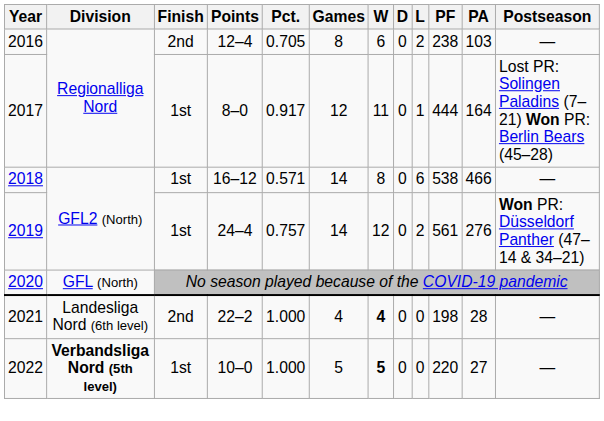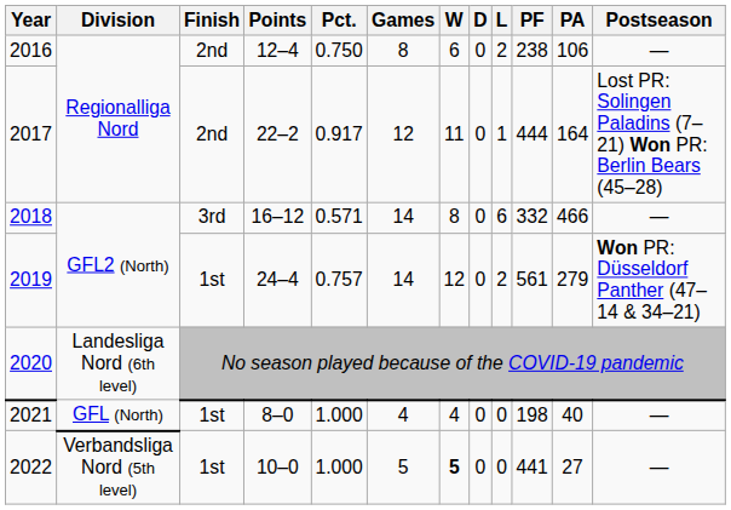 <table class="wikitable" style="text-align:center">
 <tr>
 <th>Year</th>
 <th>Division</th>
 <th>Finish</th>
 <th>Points</th>
 <th>Pct.</th>
 <th>Games</th>
 <th>W</th>
 <th>D</th>
 <th>L</th>
 <th>PF</th>
 <th>PA</th>
 <th>Postseason</th>
 </tr>
 <tr>
 <td>2016</td>
 <td rowspan="2"><a href='#'>Regionalliga Nord</a></td>
 <td>2nd</td>
 <td>12–4</td>
-<td>0.705</td>
+<td>0.750</td>
 <td>8</td>
 <td>6</td>
 <td>0</td>
 <td>2</td>
 <td>238</td>
-<td>103</td>
+<td>106</td>
 <td>—</td>
 </tr>
 <tr>
 <td>2017</td>
-<td>1st</td>
-<td>8–0</td>
+<td>2nd</td>
+<td>22–2</td>
 <td>0.917</td>
 <td>12</td>
 <td>11</td>
 <td>0</td>
 <td>1</td>
 <td>444</td>
 <td>164</td>
 <td style="text-align:left">Lost PR: <a href='#'>Solingen Paladins</a> (7–21)  <strong>Won</strong> PR: <a href='#'>Berlin Bears</a> (45–28)</td>
 </tr>
 <tr>
 <td><a href='#'>2018</a></td>
 <td rowspan="2"><a href='#'>GFL2</a> <small>(North)</small></td>
-<td>1st</td>
+<td>3rd</td>
 <td>16–12</td>
 <td>0.571</td>
 <td>14</td>
 <td>8</td>
 <td>0</td>
 <td>6</td>
-<td>538</td>
+<td>332</td>
 <td>466</td>
 <td>—</td>
 </tr>
 <tr>
 <td><a href='#'>2019</a></td>
 <td>1st</td>
 <td>24–4</td>
 <td>0.757</td>
 <td>14</td>
 <td>12</td>
 <td>0</td>
 <td>2</td>
 <td>561</td>
-<td>276</td>
+<td>279</td>
 <td style="text-align:left"><strong>Won</strong> PR: <a href='#'>Düsseldorf Panther</a> (47–14 & 34–21)</td>
 </tr>
 <tr>
 <td style="border-bottom:2px solid"><a href='#'>2020</a></td>
-<td style="border-bottom:2px solid"><a href='#'>GFL</a> <small>(North)</small></td>
+<td>Landesliga Nord <small>(6th level)</small></td>
 <td colspan=10 style="border-bottom:2px solid; background:#C0C0C0"><em>No season played because of the <a href='#'>COVID-19 pandemic</a></em></td>
 </tr>
 <tr>
 <td>2021</td>
-<td>Landesliga Nord <small>(6th level)</small></td>
-<td>2nd</td>
-<td>22–2</td>
+<td style="border-bottom:2px solid"><a href='#'>GFL</a> <small>(North)</small></td>
+<td>1st</td>
+<td>8–0</td>
 <td>1.000</td>
 <td>4</td>
-<td><strong>4</strong></td>
+<td>4</td>
 <td>0</td>
 <td>0</td>
 <td>198</td>
-<td>28</td>
+<td>40</td>
 <td>—</td>
 </tr>
 <tr>
 <td>2022</td>
-<td><strong>Verbandsliga Nord <small>(5th level)</small></strong></td>
+<td>Verbandsliga Nord <small>(5th level)</small></td>
 <td>1st</td>
 <td>10–0</td>
 <td>1.000</td>
 <td>5</td>
 <td><strong>5</strong></td>
 <td>0</td>
 <td>0</td>
-<td>220</td>
+<td>441</td>
 <td>27</td>
 <td>—</td>
 </tr>
 </table>
